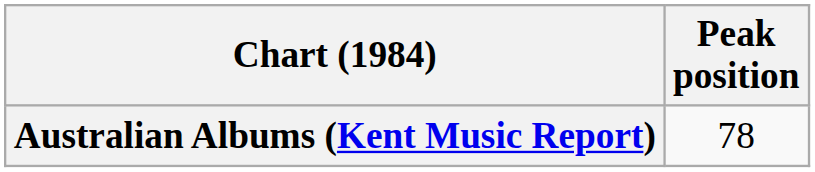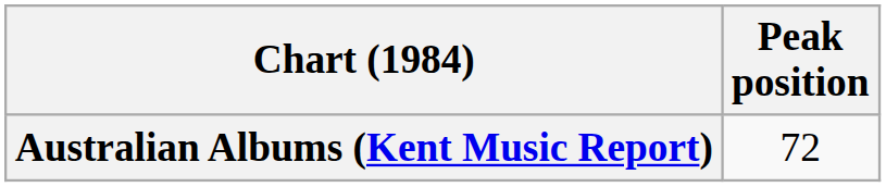 <table class="wikitable plainrowheaders">
 <tr>
 <th scope="col">Chart (1984)</th>
 <th scope="col">Peak<br>position</th>
 </tr>
 <tr>
 <th scope="row">Australian Albums (<a href='#'>Kent Music Report</a>)</th>
-<td align="center">78</td>
+<td align="center">72</td>
 </tr>
 </table>
